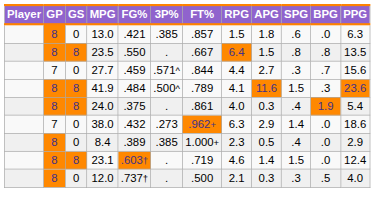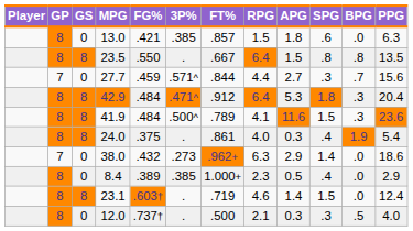 <table class="wikitable sortable" style="text-align:right;">
 <tr>
 <th style="background:#9063CD; color:#FFFFFF; border-top:#FF8200 3px solid; border-bottom:#FF8200 3px solid;">Player</th>
 <th style="background:#9063CD; color:#FFFFFF; border-top:#FF8200 3px solid; border-bottom:#FF8200 3px solid;">GP</th>
 <th style="background:#9063CD; color:#FFFFFF; border-top:#FF8200 3px solid; border-bottom:#FF8200 3px solid;">GS</th>
 <th style="background:#9063CD; color:#FFFFFF; border-top:#FF8200 3px solid; border-bottom:#FF8200 3px solid;">MPG</th>
 <th style="background:#9063CD; color:#FFFFFF; border-top:#FF8200 3px solid; border-bottom:#FF8200 3px solid;">FG%</th>
 <th style="background:#9063CD; color:#FFFFFF; border-top:#FF8200 3px solid; border-bottom:#FF8200 3px solid;">3P%</th>
 <th style="background:#9063CD; color:#FFFFFF; border-top:#FF8200 3px solid; border-bottom:#FF8200 3px solid;">FT%</th>
 <th style="background:#9063CD; color:#FFFFFF; border-top:#FF8200 3px solid; border-bottom:#FF8200 3px solid;">RPG</th>
 <th style="background:#9063CD; color:#FFFFFF; border-top:#FF8200 3px solid; border-bottom:#FF8200 3px solid;">APG</th>
 <th style="background:#9063CD; color:#FFFFFF; border-top:#FF8200 3px solid; border-bottom:#FF8200 3px solid;">SPG</th>
 <th style="background:#9063CD; color:#FFFFFF; border-top:#FF8200 3px solid; border-bottom:#FF8200 3px solid;">BPG</th>
 <th style="background:#9063CD; color:#FFFFFF; border-top:#FF8200 3px solid; border-bottom:#FF8200 3px solid;">PPG</th>
 </tr>
 <tr align="center" bgcolor="">
 <td></td>
 <td style="background:#FF8800;color:#423189;">8</td>
 <td>0</td>
 <td>13.0</td>
 <td>.421</td>
 <td>.385</td>
 <td>.857</td>
 <td>1.5</td>
 <td>1.8</td>
 <td>.6</td>
 <td>.0</td>
 <td>6.3</td>
 </tr>
 <tr align="center" bgcolor="#f0f0f0">
 <td></td>
 <td style="background:#FF8800;color:#423189;">8</td>
 <td style="background:#FF8800;color:#423189;">8</td>
 <td>23.5</td>
 <td>.550</td>
 <td>.</td>
 <td>.667</td>
 <td style="background:#FF8800;color:#423189;">6.4</td>
 <td>1.5</td>
 <td>.8</td>
 <td>.8</td>
 <td>13.5</td>
 </tr>
 <tr align="center" bgcolor="">
 <td></td>
 <td>7</td>
 <td>0</td>
 <td>27.7</td>
 <td>.459</td>
 <td>.571<small>^</small></td>
 <td>.844</td>
 <td>4.4</td>
 <td>2.7</td>
 <td>.3</td>
 <td>.7</td>
 <td>15.6</td>
+</tr>
+<tr align="center" bgcolor="#f0f0f0">
+<td></td>
+<td style="background:#FF8800;color:#423189;">8</td>
+<td style="background:#FF8800;color:#423189;">8</td>
+<td style="background:#FF8800;color:#423189;">42.9</td>
+<td>.484</td>
+<td style="background:#FF8800;color:#423189;">.471<small>^</small></td>
+<td>.912</td>
+<td style="background:#FF8800;color:#423189;">6.4</td>
+<td>5.3</td>
+<td style="background:#FF8800;color:#423189;">1.8</td>
+<td>.3</td>
+<td>20.4</td>
 </tr>
 <tr align="center" bgcolor="">
 <td></td>
 <td style="background:#FF8800;color:#423189;">8</td>
 <td style="background:#FF8800;color:#423189;">8</td>
 <td>41.9</td>
 <td>.484</td>
 <td>.500<small>^</small></td>
 <td>.789</td>
 <td>4.1</td>
 <td style="background:#FF8800;color:#423189;">11.6</td>
 <td>1.5</td>
 <td>.3</td>
 <td style="background:#FF8800;color:#423189;">23.6</td>
 </tr>
 <tr align="center" bgcolor="#f0f0f0">
 <td></td>
 <td style="background:#FF8800;color:#423189;">8</td>
 <td style="background:#FF8800;color:#423189;">8</td>
 <td>24.0</td>
 <td>.375</td>
 <td>.</td>
 <td>.861</td>
 <td>4.0</td>
 <td>0.3</td>
 <td>.4</td>
 <td style="background:#FF8800;color:#423189;">1.9</td>
 <td>5.4</td>
 </tr>
 <tr align="center" bgcolor="">
 <td></td>
 <td>7</td>
 <td>0</td>
 <td>38.0</td>
 <td>.432</td>
 <td>.273</td>
 <td style="background:#FF8800;color:#423189;">.962<small>+</small></td>
 <td>6.3</td>
 <td>2.9</td>
 <td>1.4</td>
 <td>.0</td>
 <td>18.6</td>
 </tr>
 <tr align="center" bgcolor="#f0f0f0">
 <td></td>
 <td style="background:#FF8800;color:#423189;">8</td>
 <td>0</td>
 <td>8.4</td>
 <td>.389</td>
 <td>.385</td>
 <td>1.000<small>+</small></td>
 <td>2.3</td>
 <td>0.5</td>
 <td>.4</td>
 <td>.0</td>
 <td>2.9</td>
 </tr>
 <tr align="center" bgcolor="">
 <td></td>
 <td style="background:#FF8800;color:#423189;">8</td>
 <td style="background:#FF8800;color:#423189;">8</td>
 <td>23.1</td>
 <td style="background:#FF8800;color:#423189;">.603<small>†</small></td>
 <td>.</td>
 <td>.719</td>
 <td>4.6</td>
 <td>1.4</td>
 <td>1.5</td>
 <td>.0</td>
 <td>12.4</td>
 </tr>
 <tr align="center" bgcolor="#f0f0f0">
 <td></td>
 <td style="background:#FF8800;color:#423189;">8</td>
 <td>0</td>
 <td>12.0</td>
 <td>.737<small>†</small></td>
 <td>.</td>
 <td>.500</td>
 <td>2.1</td>
 <td>0.3</td>
 <td>.3</td>
 <td>.5</td>
 <td>4.0</td>
 </tr>
 </table>
